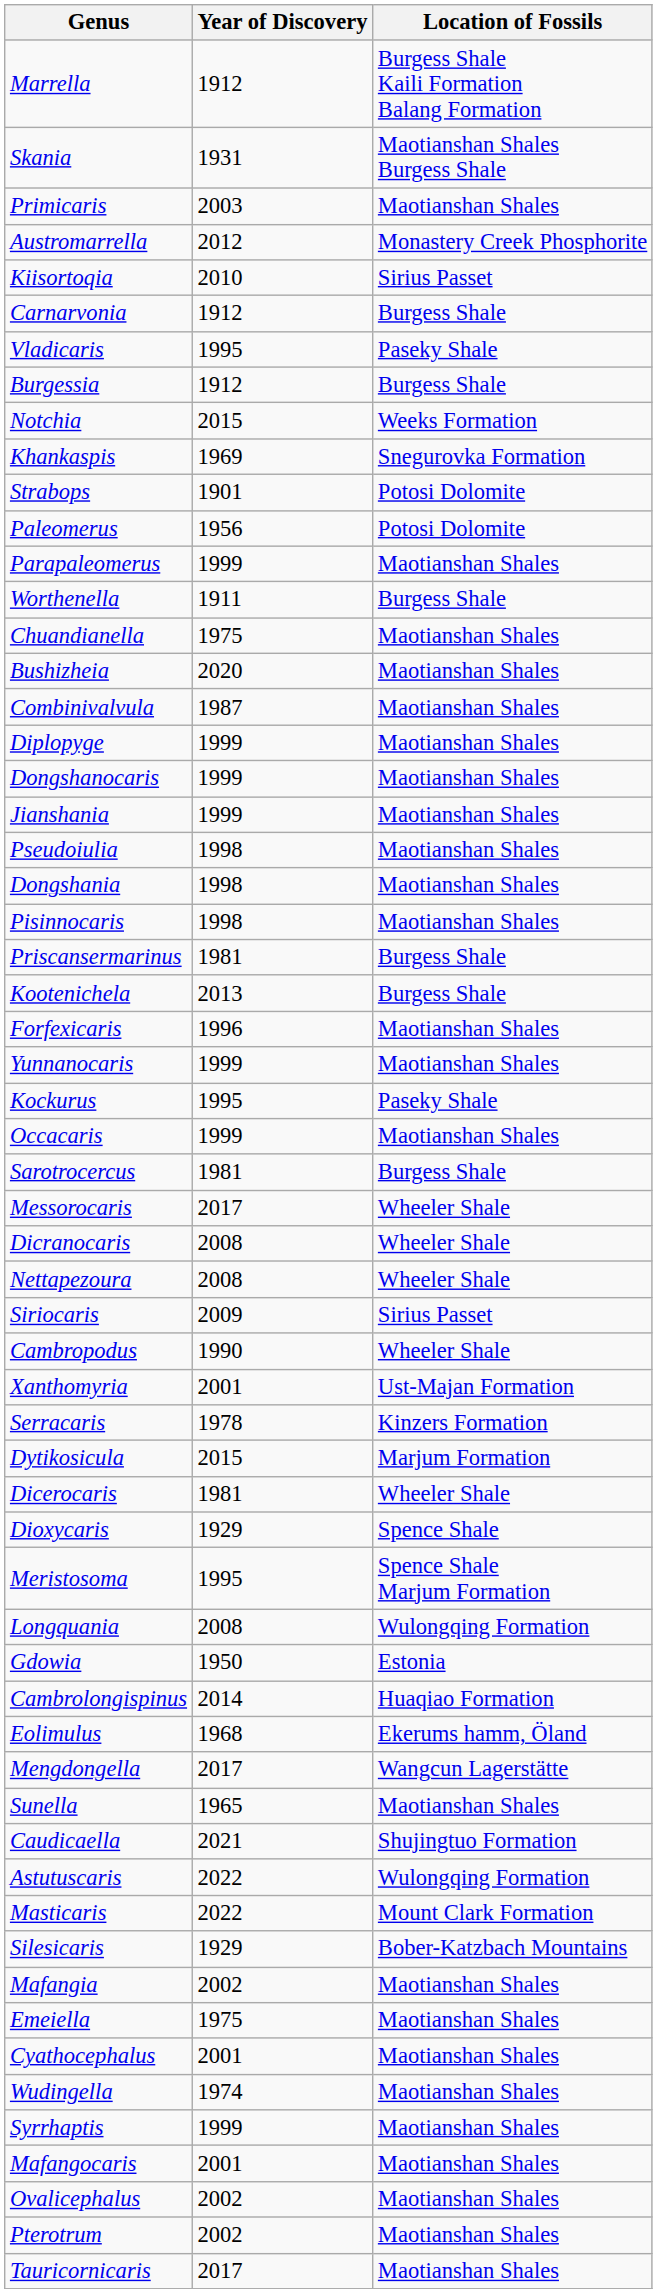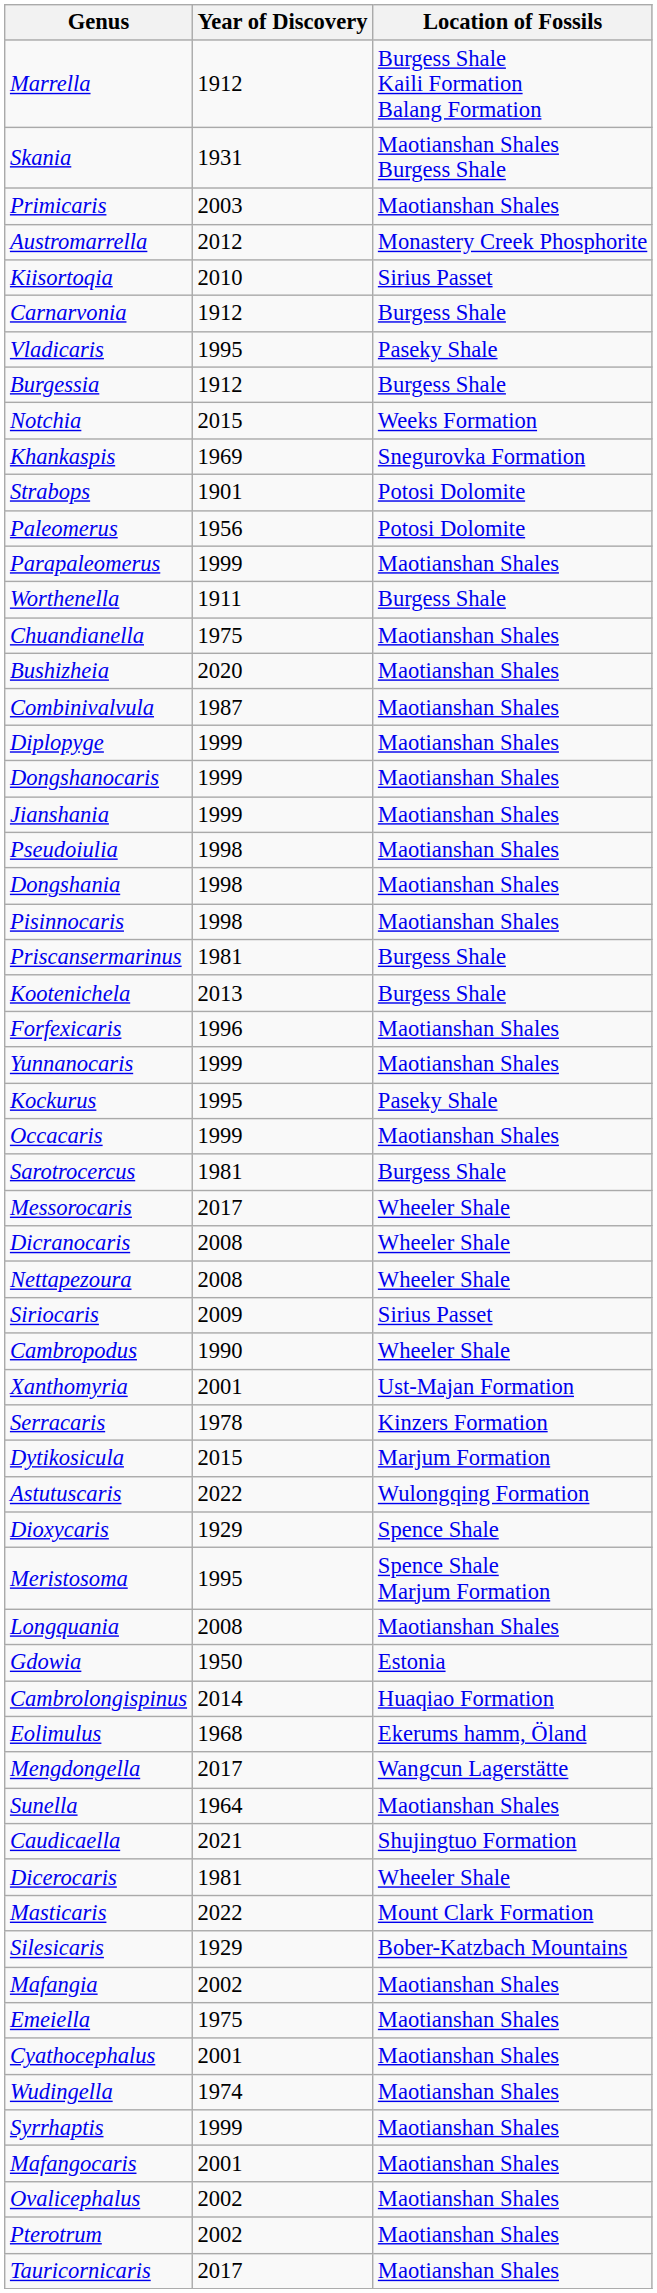 <table class="wikitable">
 <tr>
 <th>Genus</th>
 <th>Year of Discovery</th>
 <th>Location of Fossils</th>
 </tr>
 <tr>
 <td><em><a href='#'>Marrella</a></em></td>
 <td>1912</td>
 <td><a href='#'>Burgess Shale</a><br><a href='#'>Kaili Formation</a><br><a href='#'>Balang Formation</a></td>
 </tr>
 <tr>
 <td><em><a href='#'>Skania</a></em></td>
 <td>1931</td>
 <td><a href='#'>Maotianshan Shales</a><br><a href='#'>Burgess Shale</a></td>
 </tr>
 <tr>
 <td><em><a href='#'>Primicaris</a></em></td>
 <td>2003</td>
 <td><a href='#'>Maotianshan Shales</a></td>
 </tr>
 <tr>
 <td><em><a href='#'>Austromarrella</a></em></td>
 <td>2012</td>
 <td><a href='#'>Monastery Creek Phosphorite</a></td>
 </tr>
 <tr>
 <td><em><a href='#'>Kiisortoqia</a></em></td>
 <td>2010</td>
 <td><a href='#'>Sirius Passet</a></td>
 </tr>
 <tr>
 <td><em><a href='#'>Carnarvonia</a></em></td>
 <td>1912</td>
 <td><a href='#'>Burgess Shale</a></td>
 </tr>
 <tr>
 <td><em><a href='#'>Vladicaris</a></em></td>
 <td>1995</td>
 <td><a href='#'>Paseky Shale</a></td>
 </tr>
 <tr>
 <td><em><a href='#'>Burgessia</a></em></td>
 <td>1912</td>
 <td><a href='#'>Burgess Shale</a></td>
 </tr>
 <tr>
 <td><em><a href='#'>Notchia</a></em></td>
 <td>2015</td>
 <td><a href='#'>Weeks Formation</a></td>
 </tr>
 <tr>
 <td><em><a href='#'>Khankaspis</a></em></td>
 <td>1969</td>
 <td><a href='#'>Snegurovka Formation</a></td>
 </tr>
 <tr>
 <td><em><a href='#'>Strabops</a></em></td>
 <td>1901</td>
 <td><a href='#'>Potosi Dolomite</a></td>
 </tr>
 <tr>
 <td><em><a href='#'>Paleomerus</a></em></td>
 <td>1956</td>
 <td><a href='#'>Potosi Dolomite</a></td>
 </tr>
 <tr>
 <td><em><a href='#'>Parapaleomerus</a></em></td>
 <td>1999</td>
 <td><a href='#'>Maotianshan Shales</a></td>
 </tr>
 <tr>
 <td><em><a href='#'>Worthenella</a></em></td>
 <td>1911</td>
 <td><a href='#'>Burgess Shale</a></td>
 </tr>
 <tr>
 <td><em><a href='#'>Chuandianella</a></em></td>
 <td>1975</td>
 <td><a href='#'>Maotianshan Shales</a></td>
 </tr>
 <tr>
 <td><em><a href='#'>Bushizheia</a></em></td>
 <td>2020</td>
 <td><a href='#'>Maotianshan Shales</a></td>
 </tr>
 <tr>
 <td><em><a href='#'>Combinivalvula</a></em></td>
 <td>1987</td>
 <td><a href='#'>Maotianshan Shales</a></td>
 </tr>
 <tr>
 <td><em><a href='#'>Diplopyge</a></em></td>
 <td>1999</td>
 <td><a href='#'>Maotianshan Shales</a></td>
 </tr>
 <tr>
 <td><em><a href='#'>Dongshanocaris</a></em></td>
 <td>1999</td>
 <td><a href='#'>Maotianshan Shales</a></td>
 </tr>
 <tr>
 <td><em><a href='#'>Jianshania</a></em></td>
 <td>1999</td>
 <td><a href='#'>Maotianshan Shales</a></td>
 </tr>
 <tr>
 <td><em><a href='#'>Pseudoiulia</a></em></td>
 <td>1998</td>
 <td><a href='#'>Maotianshan Shales</a></td>
 </tr>
 <tr>
 <td><em><a href='#'>Dongshania</a></em></td>
 <td>1998</td>
 <td><a href='#'>Maotianshan Shales</a></td>
 </tr>
 <tr>
 <td><em><a href='#'>Pisinnocaris</a></em></td>
 <td>1998</td>
 <td><a href='#'>Maotianshan Shales</a></td>
 </tr>
 <tr>
 <td><em><a href='#'>Priscansermarinus</a></em></td>
 <td>1981</td>
 <td><a href='#'>Burgess Shale</a></td>
 </tr>
 <tr>
 <td><em><a href='#'>Kootenichela</a></em></td>
 <td>2013</td>
 <td><a href='#'>Burgess Shale</a></td>
 </tr>
 <tr>
 <td><em><a href='#'>Forfexicaris</a></em></td>
 <td>1996</td>
 <td><a href='#'>Maotianshan Shales</a></td>
 </tr>
 <tr>
 <td><em><a href='#'>Yunnanocaris</a></em></td>
 <td>1999</td>
 <td><a href='#'>Maotianshan Shales</a></td>
 </tr>
 <tr>
 <td><em><a href='#'>Kockurus</a></em></td>
 <td>1995</td>
 <td><a href='#'>Paseky Shale</a></td>
 </tr>
 <tr>
 <td><em><a href='#'>Occacaris</a></em></td>
 <td>1999</td>
 <td><a href='#'>Maotianshan Shales</a></td>
 </tr>
 <tr>
 <td><em><a href='#'>Sarotrocercus</a></em></td>
 <td>1981</td>
 <td><a href='#'>Burgess Shale</a></td>
 </tr>
 <tr>
 <td><em><a href='#'>Messorocaris</a></em></td>
 <td>2017</td>
 <td><a href='#'>Wheeler Shale</a></td>
 </tr>
 <tr>
 <td><em><a href='#'>Dicranocaris</a></em></td>
 <td>2008</td>
 <td><a href='#'>Wheeler Shale</a></td>
 </tr>
 <tr>
 <td><em><a href='#'>Nettapezoura</a></em></td>
 <td>2008</td>
 <td><a href='#'>Wheeler Shale</a></td>
 </tr>
 <tr>
 <td><em><a href='#'>Siriocaris</a></em></td>
 <td>2009</td>
 <td><a href='#'>Sirius Passet</a></td>
 </tr>
 <tr>
 <td><em><a href='#'>Cambropodus</a></em></td>
 <td>1990</td>
 <td><a href='#'>Wheeler Shale</a></td>
 </tr>
 <tr>
 <td><em><a href='#'>Xanthomyria</a></em></td>
 <td>2001</td>
 <td><a href='#'>Ust-Majan Formation</a></td>
 </tr>
 <tr>
 <td><em><a href='#'>Serracaris</a></em></td>
 <td>1978</td>
 <td><a href='#'>Kinzers Formation</a></td>
 </tr>
 <tr>
 <td><em><a href='#'>Dytikosicula</a></em></td>
 <td>2015</td>
 <td><a href='#'>Marjum Formation</a></td>
 </tr>
 <tr>
-<td><em><a href='#'>Dicerocaris</a></em></td>
-<td>1981</td>
-<td><a href='#'>Wheeler Shale</a></td>
+<td><em><a href='#'>Astutuscaris</a></em></td>
+<td>2022</td>
+<td><a href='#'>Wulongqing Formation</a></td>
 </tr>
 <tr>
 <td><em><a href='#'>Dioxycaris</a></em></td>
 <td>1929</td>
 <td><a href='#'>Spence Shale</a></td>
 </tr>
 <tr>
 <td><em><a href='#'>Meristosoma</a></em></td>
 <td>1995</td>
 <td><a href='#'>Spence Shale</a><br><a href='#'>Marjum Formation</a></td>
 </tr>
 <tr>
 <td><em><a href='#'>Longquania</a></em></td>
 <td>2008</td>
-<td><a href='#'>Wulongqing Formation</a></td>
+<td><a href='#'>Maotianshan Shales</a></td>
 </tr>
 <tr>
 <td><em><a href='#'>Gdowia</a></em></td>
 <td>1950</td>
 <td><a href='#'>Estonia</a></td>
 </tr>
 <tr>
 <td><em><a href='#'>Cambrolongispinus</a></em></td>
 <td>2014</td>
 <td><a href='#'>Huaqiao Formation</a></td>
 </tr>
 <tr>
 <td><em><a href='#'>Eolimulus</a></em></td>
 <td>1968</td>
 <td><a href='#'>Ekerums hamm, Öland</a></td>
 </tr>
 <tr>
 <td><em><a href='#'>Mengdongella</a></em></td>
 <td>2017</td>
 <td><a href='#'>Wangcun Lagerstätte</a></td>
 </tr>
 <tr>
 <td><em><a href='#'>Sunella</a></em></td>
-<td>1965</td>
+<td>1964</td>
 <td><a href='#'>Maotianshan Shales</a></td>
 </tr>
 <tr>
 <td><em><a href='#'>Caudicaella</a></em></td>
 <td>2021</td>
 <td><a href='#'>Shujingtuo Formation</a></td>
 </tr>
 <tr>
-<td><em><a href='#'>Astutuscaris</a></em></td>
-<td>2022</td>
-<td><a href='#'>Wulongqing Formation</a></td>
+<td><em><a href='#'>Dicerocaris</a></em></td>
+<td>1981</td>
+<td><a href='#'>Wheeler Shale</a></td>
 </tr>
 <tr>
 <td><em><a href='#'>Masticaris</a></em></td>
 <td>2022</td>
 <td><a href='#'>Mount Clark Formation</a></td>
 </tr>
 <tr>
 <td><em><a href='#'>Silesicaris</a></em></td>
 <td>1929</td>
 <td><a href='#'>Bober-Katzbach Mountains</a></td>
 </tr>
 <tr>
 <td><em><a href='#'>Mafangia</a></em></td>
 <td>2002</td>
 <td><a href='#'>Maotianshan Shales</a></td>
 </tr>
 <tr>
 <td><em><a href='#'>Emeiella</a></em></td>
 <td>1975</td>
 <td><a href='#'>Maotianshan Shales</a></td>
 </tr>
 <tr>
 <td><em><a href='#'>Cyathocephalus</a></em></td>
 <td>2001</td>
 <td><a href='#'>Maotianshan Shales</a></td>
 </tr>
 <tr>
 <td><em><a href='#'>Wudingella</a></em></td>
 <td>1974</td>
 <td><a href='#'>Maotianshan Shales</a></td>
 </tr>
 <tr>
 <td><em><a href='#'>Syrrhaptis</a></em></td>
 <td>1999</td>
 <td><a href='#'>Maotianshan Shales</a></td>
 </tr>
 <tr>
 <td><em><a href='#'>Mafangocaris</a></em></td>
 <td>2001</td>
 <td><a href='#'>Maotianshan Shales</a></td>
 </tr>
 <tr>
 <td><em><a href='#'>Ovalicephalus</a></em></td>
 <td>2002</td>
 <td><a href='#'>Maotianshan Shales</a></td>
 </tr>
 <tr>
 <td><em><a href='#'>Pterotrum</a></em></td>
 <td>2002</td>
 <td><a href='#'>Maotianshan Shales</a></td>
 </tr>
 <tr>
 <td><em><a href='#'>Tauricornicaris</a></em></td>
 <td>2017</td>
 <td><a href='#'>Maotianshan Shales</a></td>
 </tr>
 <tr>
 </tr>
 </table>
